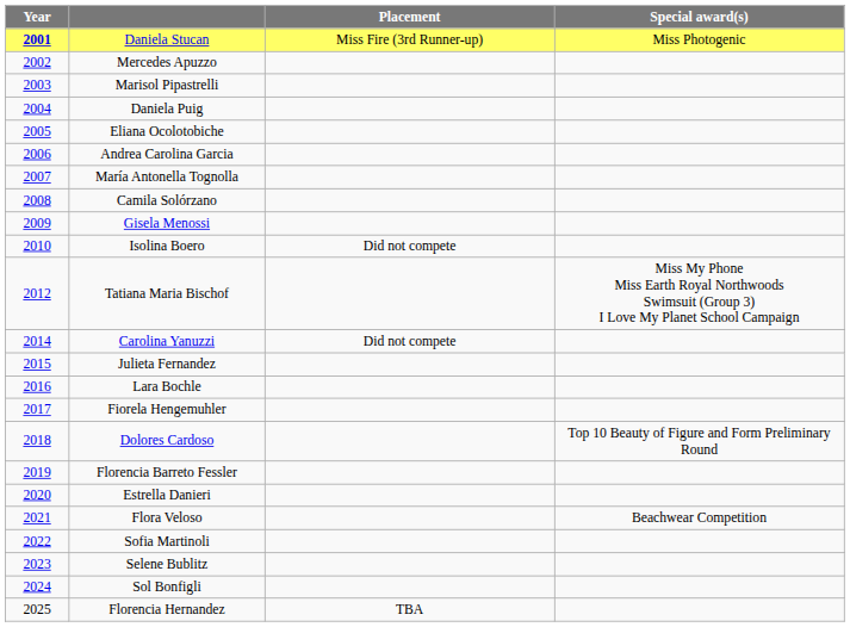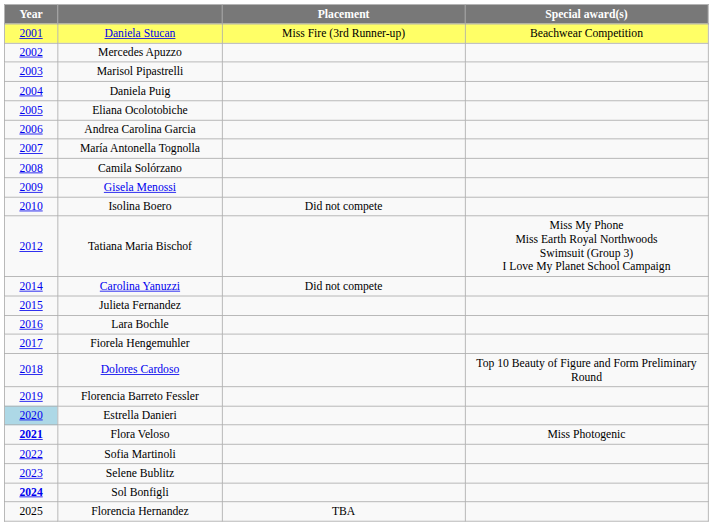 <table class="wikitable" style="font-size: 90%; text-align:center">
 <tr>
 <th width="60" style="background-color:#787878;color:#FFFFFF;">Year</th>
 <th width="200" style="background-color:#787878;color:#FFFFFF;"></th>
 <th width="300" style="background-color:#787878;color:#FFFFFF;">Placement</th>
 <th width="300" style="background-color:#787878;color:#FFFFFF;">Special award(s)</th>
 </tr>
 <tr>
 </tr>
 <tr style="background-color:#FFFF66;">
-<td><strong><a href='#'>2001</a></strong></td>
+<td><a href='#'>2001</a></td>
 <td><a href='#'>Daniela Stucan</a></td>
 <td>Miss Fire (3rd Runner-up)</td>
-<td>Miss Photogenic</td>
+<td> Beachwear Competition</td>
 </tr>
 <tr>
 <td><a href='#'>2002</a></td>
 <td>Mercedes Apuzzo</td>
 <td></td>
 <td></td>
 </tr>
 <tr>
 <td><a href='#'>2003</a></td>
 <td>Marisol Pipastrelli</td>
 <td></td>
 <td></td>
 </tr>
 <tr>
 <td><a href='#'>2004</a></td>
 <td>Daniela Puig</td>
 <td></td>
 <td></td>
 </tr>
 <tr>
 <td><a href='#'>2005</a></td>
 <td>Eliana Ocolotobiche</td>
 <td></td>
 <td></td>
 </tr>
 <tr>
 <td><a href='#'>2006</a></td>
 <td>Andrea Carolina Garcia</td>
 <td></td>
 <td></td>
 </tr>
 <tr>
 <td><a href='#'>2007</a></td>
 <td>María Antonella Tognolla</td>
 <td></td>
 <td></td>
 </tr>
 <tr>
 <td><a href='#'>2008</a></td>
 <td>Camila Solórzano</td>
 <td></td>
 <td></td>
 </tr>
 <tr>
 <td><a href='#'>2009</a></td>
 <td><a href='#'>Gisela Menossi</a></td>
 <td></td>
 <td></td>
 </tr>
 <tr>
 <td><a href='#'>2010</a></td>
 <td>Isolina Boero</td>
 <td>Did not compete</td>
 <td></td>
 </tr>
 <tr>
 <td><a href='#'>2012</a></td>
 <td>Tatiana Maria Bischof</td>
 <td></td>
 <td>Miss My Phone<br> Miss Earth Royal Northwoods<br> Swimsuit (Group 3)<br> I Love My Planet School Campaign</td>
 </tr>
 <tr>
 <td><a href='#'>2014</a></td>
 <td><a href='#'>Carolina Yanuzzi</a></td>
 <td>Did not compete</td>
 <td></td>
 </tr>
 <tr>
 <td><a href='#'>2015</a></td>
 <td>Julieta Fernandez</td>
 <td></td>
 <td></td>
 </tr>
 <tr>
 <td><a href='#'>2016</a></td>
 <td>Lara Bochle</td>
 <td></td>
 <td></td>
 </tr>
 <tr>
 <td><a href='#'>2017</a></td>
 <td>Fiorela Hengemuhler</td>
 <td></td>
 <td></td>
 </tr>
 <tr>
 <td><a href='#'>2018</a></td>
 <td><a href='#'>Dolores Cardoso</a></td>
 <td></td>
 <td>Top 10 Beauty of Figure and Form Preliminary Round</td>
 </tr>
 <tr>
 <td><a href='#'>2019</a></td>
 <td>Florencia Barreto Fessler</td>
 <td></td>
 <td></td>
 </tr>
 <tr>
-<td><a href='#'>2020</a></td>
+<td style="background: lightblue;"><a href='#'>2020</a></td>
 <td>Estrella Danieri</td>
 <td></td>
 <td></td>
 </tr>
 <tr>
-<td><a href='#'>2021</a></td>
+<td><strong><a href='#'>2021</a></strong></td>
 <td>Flora Veloso</td>
 <td></td>
-<td> Beachwear Competition</td>
+<td>Miss Photogenic</td>
 </tr>
 <tr>
 <td><a href='#'>2022</a></td>
 <td>Sofia Martinoli</td>
 <td></td>
 <td></td>
 </tr>
 <tr>
 <td><a href='#'>2023</a></td>
 <td>Selene Bublitz</td>
 <td></td>
 <td></td>
 </tr>
 <tr>
-<td><a href='#'>2024</a></td>
+<td><strong><a href='#'>2024</a></strong></td>
 <td>Sol Bonfigli</td>
 <td></td>
 <td></td>
 </tr>
 <tr>
 <td>2025</td>
 <td>Florencia Hernandez</td>
 <td>TBA</td>
 <td></td>
 </tr>
 </table>
